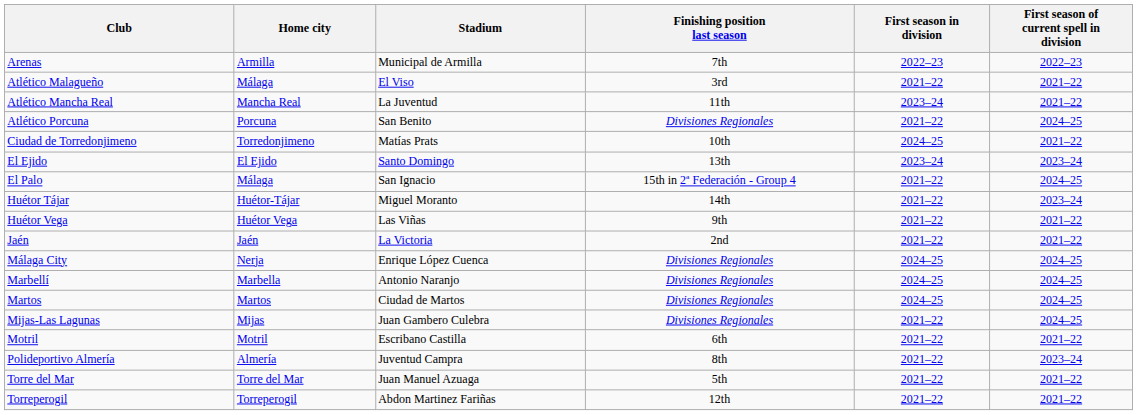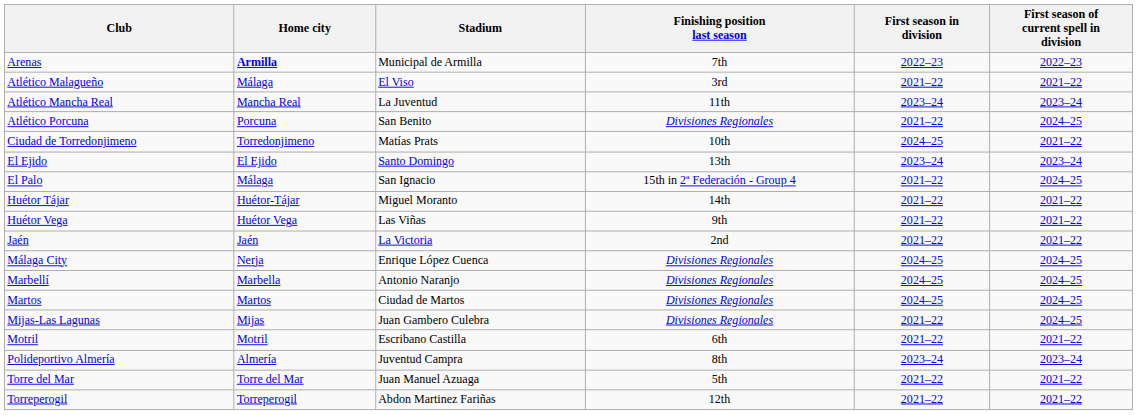 <table class="wikitable sortable" width=95% style="font-size:80%">
 <tr>
 <th>Club</th>
 <th>Home city</th>
 <th>Stadium</th>
 <th>Finishing position<br><a href='#'>last season</a></th>
 <th>First season in<br>division</th>
 <th>First season of<br>current spell in<br> division</th>
 </tr>
 <tr>
 <td style="text-align:left;"><a href='#'>Arenas</a></td>
-<td><a href='#'>Armilla</a></td>
+<td><strong><a href='#'>Armilla</a></strong></td>
 <td>Municipal de Armilla</td>
 <td align=center>7th</td>
 <td align=center><a href='#'>2022–23</a></td>
 <td align=center><a href='#'>2022–23</a></td>
 </tr>
 <tr>
 <td style="text-align:left;"><a href='#'>Atlético Malagueño</a></td>
 <td><a href='#'>Málaga</a></td>
 <td><a href='#'>El Viso</a></td>
 <td align=center>3rd</td>
 <td align=center><a href='#'>2021–22</a></td>
 <td align=center><a href='#'>2021–22</a></td>
 </tr>
 <tr>
 <td style="text-align:left;"><a href='#'>Atlético Mancha Real</a></td>
 <td><a href='#'>Mancha Real</a></td>
 <td>La Juventud</td>
 <td align=center>11th</td>
 <td align=center><a href='#'>2023–24</a></td>
-<td align=center><a href='#'>2021–22</a></td>
+<td align=center><a href='#'>2023–24</a></td>
 </tr>
 <tr>
 <td style="text-align:left;"><a href='#'>Atlético Porcuna</a></td>
 <td><a href='#'>Porcuna</a></td>
 <td>San Benito</td>
 <td align=center><em><a href='#'>Divisiones Regionales</a></em></td>
 <td align=center><a href='#'>2021–22</a></td>
 <td align=center><a href='#'>2024–25</a></td>
 </tr>
 <tr>
 <td style="text-align:left;"><a href='#'>Ciudad de Torredonjimeno</a></td>
 <td><a href='#'>Torredonjimeno</a></td>
 <td>Matías Prats</td>
 <td align=center>10th</td>
 <td align=center><a href='#'>2024–25</a></td>
 <td align=center><a href='#'>2021–22</a></td>
 </tr>
 <tr>
 <td style="text-align:left;"><a href='#'>El Ejido</a></td>
 <td><a href='#'>El Ejido</a></td>
 <td><a href='#'>Santo Domingo</a></td>
 <td align=center>13th</td>
 <td align=center><a href='#'>2023–24</a></td>
 <td align=center><a href='#'>2023–24</a></td>
 </tr>
 <tr>
 <td style="text-align:left;"><a href='#'>El Palo</a></td>
 <td><a href='#'>Málaga</a></td>
 <td>San Ignacio</td>
 <td align=center>15th in <a href='#'>2ª Federación - Group 4</a></td>
 <td align=center><a href='#'>2021–22</a></td>
 <td align=center><a href='#'>2024–25</a></td>
 </tr>
 <tr>
 <td style="text-align:left;"><a href='#'>Huétor Tájar</a></td>
 <td><a href='#'>Huétor-Tájar</a></td>
 <td>Miguel Moranto</td>
 <td align=center>14th</td>
 <td align=center><a href='#'>2021–22</a></td>
-<td align=center><a href='#'>2023–24</a></td>
+<td align=center><a href='#'>2021–22</a></td>
 </tr>
 <tr>
 <td style="text-align:left;"><a href='#'>Huétor Vega</a></td>
 <td><a href='#'>Huétor Vega</a></td>
 <td>Las Viñas</td>
 <td align=center>9th</td>
 <td align=center><a href='#'>2021–22</a></td>
 <td align=center><a href='#'>2021–22</a></td>
 </tr>
 <tr>
 <td style="text-align:left;"><a href='#'>Jaén</a></td>
 <td><a href='#'>Jaén</a></td>
 <td><a href='#'>La Victoria</a></td>
 <td align=center>2nd</td>
 <td align=center><a href='#'>2021–22</a></td>
 <td align=center><a href='#'>2021–22</a></td>
 </tr>
 <tr>
 <td style="text-align:left;"><a href='#'>Málaga City</a></td>
 <td><a href='#'>Nerja</a></td>
 <td>Enrique López Cuenca</td>
 <td align=center><em><a href='#'>Divisiones Regionales</a></em></td>
 <td align=center><a href='#'>2024–25</a></td>
 <td align=center><a href='#'>2024–25</a></td>
 </tr>
 <tr>
 <td style="text-align:left;"><a href='#'>Marbellí</a></td>
 <td><a href='#'>Marbella</a></td>
 <td>Antonio Naranjo</td>
 <td align=center><em><a href='#'>Divisiones Regionales</a></em></td>
 <td align=center><a href='#'>2024–25</a></td>
 <td align=center><a href='#'>2024–25</a></td>
 </tr>
 <tr>
 <td style="text-align:left;"><a href='#'>Martos</a></td>
 <td><a href='#'>Martos</a></td>
 <td>Ciudad de Martos</td>
 <td align=center><em><a href='#'>Divisiones Regionales</a></em></td>
 <td align=center><a href='#'>2024–25</a></td>
 <td align=center><a href='#'>2024–25</a></td>
 </tr>
 <tr>
 <td style="text-align:left;"><a href='#'>Mijas-Las Lagunas</a></td>
 <td><a href='#'>Mijas</a></td>
 <td>Juan Gambero Culebra</td>
 <td align=center><em><a href='#'>Divisiones Regionales</a></em></td>
 <td align=center><a href='#'>2021–22</a></td>
 <td align=center><a href='#'>2024–25</a></td>
 </tr>
 <tr>
 <td style="text-align:left;"><a href='#'>Motril</a></td>
 <td><a href='#'>Motril</a></td>
 <td>Escribano Castilla</td>
 <td align=center>6th</td>
 <td align=center><a href='#'>2021–22</a></td>
 <td align=center><a href='#'>2021–22</a></td>
 </tr>
 <tr>
 <td style="text-align:left;"><a href='#'>Polideportivo Almería</a></td>
 <td><a href='#'>Almería</a></td>
 <td>Juventud Campra</td>
 <td align=center>8th</td>
-<td align=center><a href='#'>2021–22</a></td>
+<td align=center><a href='#'>2023–24</a></td>
 <td align=center><a href='#'>2023–24</a></td>
 </tr>
 <tr>
 <td style="text-align:left;"><a href='#'>Torre del Mar</a></td>
 <td><a href='#'>Torre del Mar</a></td>
 <td>Juan Manuel Azuaga</td>
 <td align=center>5th</td>
 <td align=center><a href='#'>2021–22</a></td>
 <td align=center><a href='#'>2021–22</a></td>
 </tr>
 <tr>
 <td style="text-align:left;"><a href='#'>Torreperogil</a></td>
 <td><a href='#'>Torreperogil</a></td>
 <td>Abdon Martinez Fariñas</td>
 <td align=center>12th</td>
 <td align=center><a href='#'>2021–22</a></td>
 <td align=center><a href='#'>2021–22</a></td>
 </tr>
 </table>
